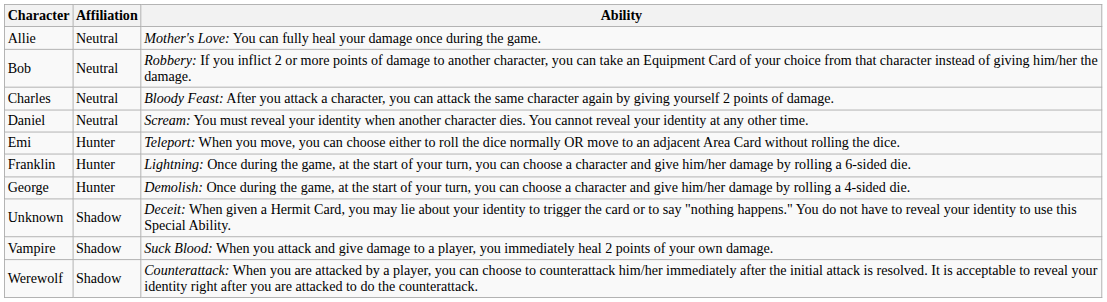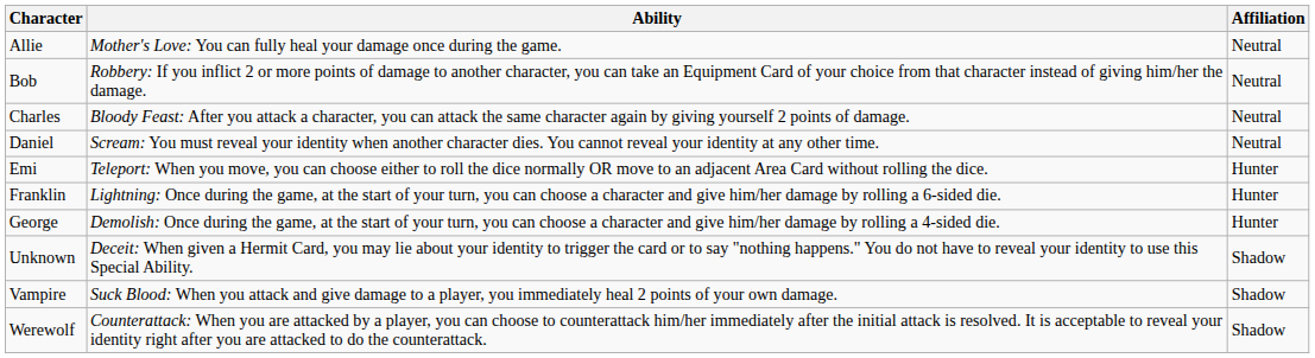 <table class="wikitable">
 <tr>
 <th>Character</th>
+<th>Ability</th>
 <th>Affiliation</th>
-<th>Ability</th>
 </tr>
 <tr>
 <td>Allie</td>
+<td><em>Mother's Love:</em> You can fully heal your damage once during the game.</td>
 <td>Neutral</td>
-<td><em>Mother's Love:</em> You can fully heal your damage once during the game.</td>
 </tr>
 <tr>
 <td>Bob</td>
+<td><em>Robbery:</em> If you inflict 2 or more points of damage to another character, you can take an Equipment Card of your choice from that character instead of giving him/her the damage.</td>
 <td>Neutral</td>
-<td><em>Robbery:</em> If you inflict 2 or more points of damage to another character, you can take an Equipment Card of your choice from that character instead of giving him/her the damage.</td>
 </tr>
 <tr>
 <td>Charles</td>
+<td><em>Bloody Feast:</em> After you attack a character, you can attack the same character again by giving yourself 2 points of damage.</td>
 <td>Neutral</td>
-<td><em>Bloody Feast:</em> After you attack a character, you can attack the same character again by giving yourself 2 points of damage.</td>
 </tr>
 <tr>
 <td>Daniel</td>
+<td><em>Scream:</em> You must reveal your identity when another character dies.  You cannot reveal your identity at any other time.</td>
 <td>Neutral</td>
-<td><em>Scream:</em> You must reveal your identity when another character dies.  You cannot reveal your identity at any other time.</td>
 </tr>
 <tr>
 <td>Emi</td>
+<td><em>Teleport:</em> When you move, you can choose either to roll the dice normally OR move to an adjacent Area Card without rolling the dice.</td>
 <td>Hunter</td>
-<td><em>Teleport:</em> When you move, you can choose either to roll the dice normally OR move to an adjacent Area Card without rolling the dice.</td>
 </tr>
 <tr>
 <td>Franklin</td>
+<td><em>Lightning:</em> Once during the game, at the start of your turn, you can choose a character and give him/her damage by rolling a 6-sided die.</td>
 <td>Hunter</td>
-<td><em>Lightning:</em> Once during the game, at the start of your turn, you can choose a character and give him/her damage by rolling a 6-sided die.</td>
 </tr>
 <tr>
 <td>George</td>
+<td><em>Demolish:</em> Once during the game, at the start of your turn, you can choose a character and give him/her damage by rolling a 4-sided die.</td>
 <td>Hunter</td>
-<td><em>Demolish:</em> Once during the game, at the start of your turn, you can choose a character and give him/her damage by rolling a 4-sided die.</td>
 </tr>
 <tr>
 <td>Unknown</td>
+<td><em>Deceit:</em> When given a Hermit Card, you may lie about your identity to trigger the card or to say "nothing happens."  You do not have to reveal your identity to use this Special Ability.</td>
 <td>Shadow</td>
-<td><em>Deceit:</em> When given a Hermit Card, you may lie about your identity to trigger the card or to say "nothing happens."  You do not have to reveal your identity to use this Special Ability.</td>
 </tr>
 <tr>
 <td>Vampire</td>
+<td><em>Suck Blood:</em> When you attack and give damage to a player, you immediately heal 2 points of your own damage.</td>
 <td>Shadow</td>
-<td><em>Suck Blood:</em> When you attack and give damage to a player, you immediately heal 2 points of your own damage.</td>
 </tr>
 <tr>
 <td>Werewolf</td>
+<td><em>Counterattack:</em> When you are attacked by a player, you can choose to counterattack him/her immediately after the initial attack is resolved.  It is acceptable to reveal your identity right after you are attacked to do the counterattack.</td>
 <td>Shadow</td>
-<td><em>Counterattack:</em> When you are attacked by a player, you can choose to counterattack him/her immediately after the initial attack is resolved.  It is acceptable to reveal your identity right after you are attacked to do the counterattack.</td>
 </tr>
 </table>
